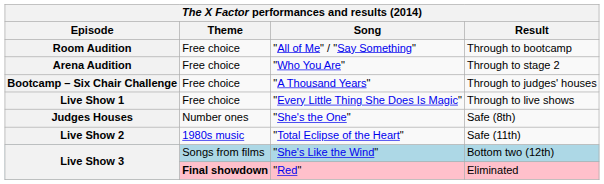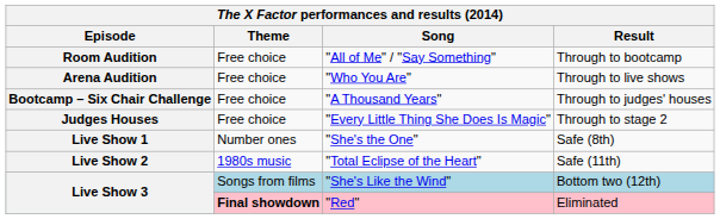 <table class="wikitable collapsible collapsed" style="margin:1em auto 1em auto; text-align:centr;">
 <tr>
 <th colspan="4"><em>The X Factor</em> performances and results (2014)</th>
 </tr>
 <tr>
 <th scope="col">Episode</th>
 <th scope="col">Theme</th>
 <th scope="col">Song</th>
 <th scope="col">Result</th>
 </tr>
 <tr>
 <th scope="row">Room Audition</th>
 <td>Free choice</td>
 <td>"<a href='#'>All of Me</a>" / "<a href='#'>Say Something</a>"</td>
 <td>Through to bootcamp</td>
 </tr>
 <tr>
 <th scope="row">Arena Audition</th>
 <td>Free choice</td>
 <td>"<a href='#'>Who You Are</a>"</td>
-<td>Through to stage 2</td>
+<td>Through to live shows</td>
 </tr>
 <tr>
 <th scope="row">Bootcamp – Six Chair Challenge</th>
 <td>Free choice</td>
 <td>"<a href='#'>A Thousand Years</a>"</td>
 <td>Through to judges' houses</td>
 </tr>
 <tr>
-<th scope="row">Live Show 1</th>
+<th scope="row">Judges Houses</th>
 <td>Free choice</td>
 <td>"<a href='#'>Every Little Thing She Does Is Magic</a>"</td>
-<td>Through to live shows</td>
+<td>Through to stage 2</td>
 </tr>
 <tr>
-<th scope="row">Judges Houses</th>
+<th scope="row">Live Show 1</th>
 <td>Number ones</td>
 <td>"<a href='#'>She's the One</a>"</td>
 <td>Safe (8th)</td>
 </tr>
 <tr>
 <th scope="row">Live Show 2</th>
 <td><a href='#'>1980s music</a></td>
 <td>"<a href='#'>Total Eclipse of the Heart</a>"</td>
 <td>Safe (11th)</td>
 </tr>
 <tr style="background:lightblue">
 <th scope="row" rowspan="2">Live Show 3</th>
 <td>Songs from films</td>
 <td>"<a href='#'>She's Like the Wind</a>"</td>
 <td>Bottom two (12th)</td>
 </tr>
 <tr style="background:pink">
 <td><strong>Final showdown</strong></td>
 <td>"<a href='#'>Red</a>"</td>
 <td>Eliminated</td>
 </tr>
 </table>
